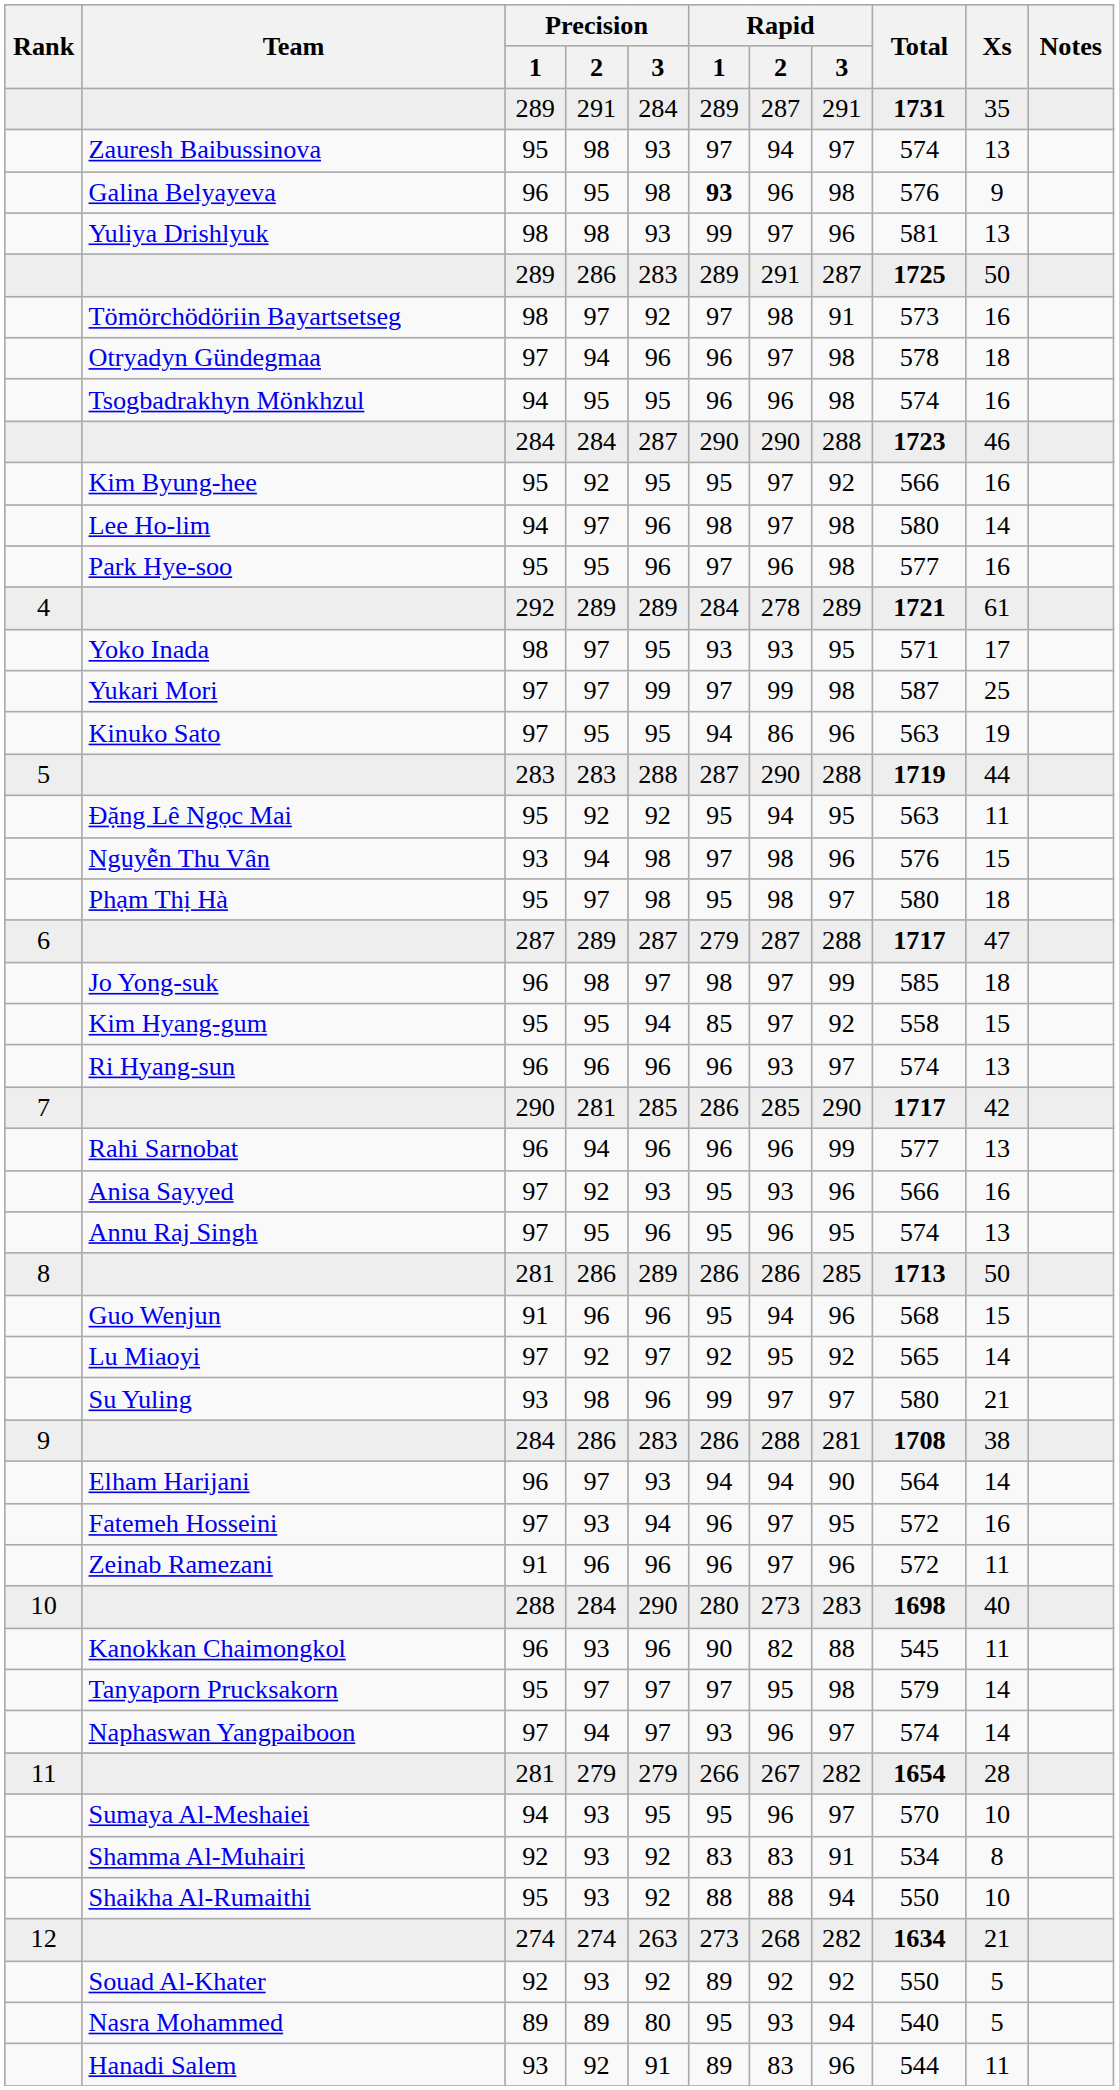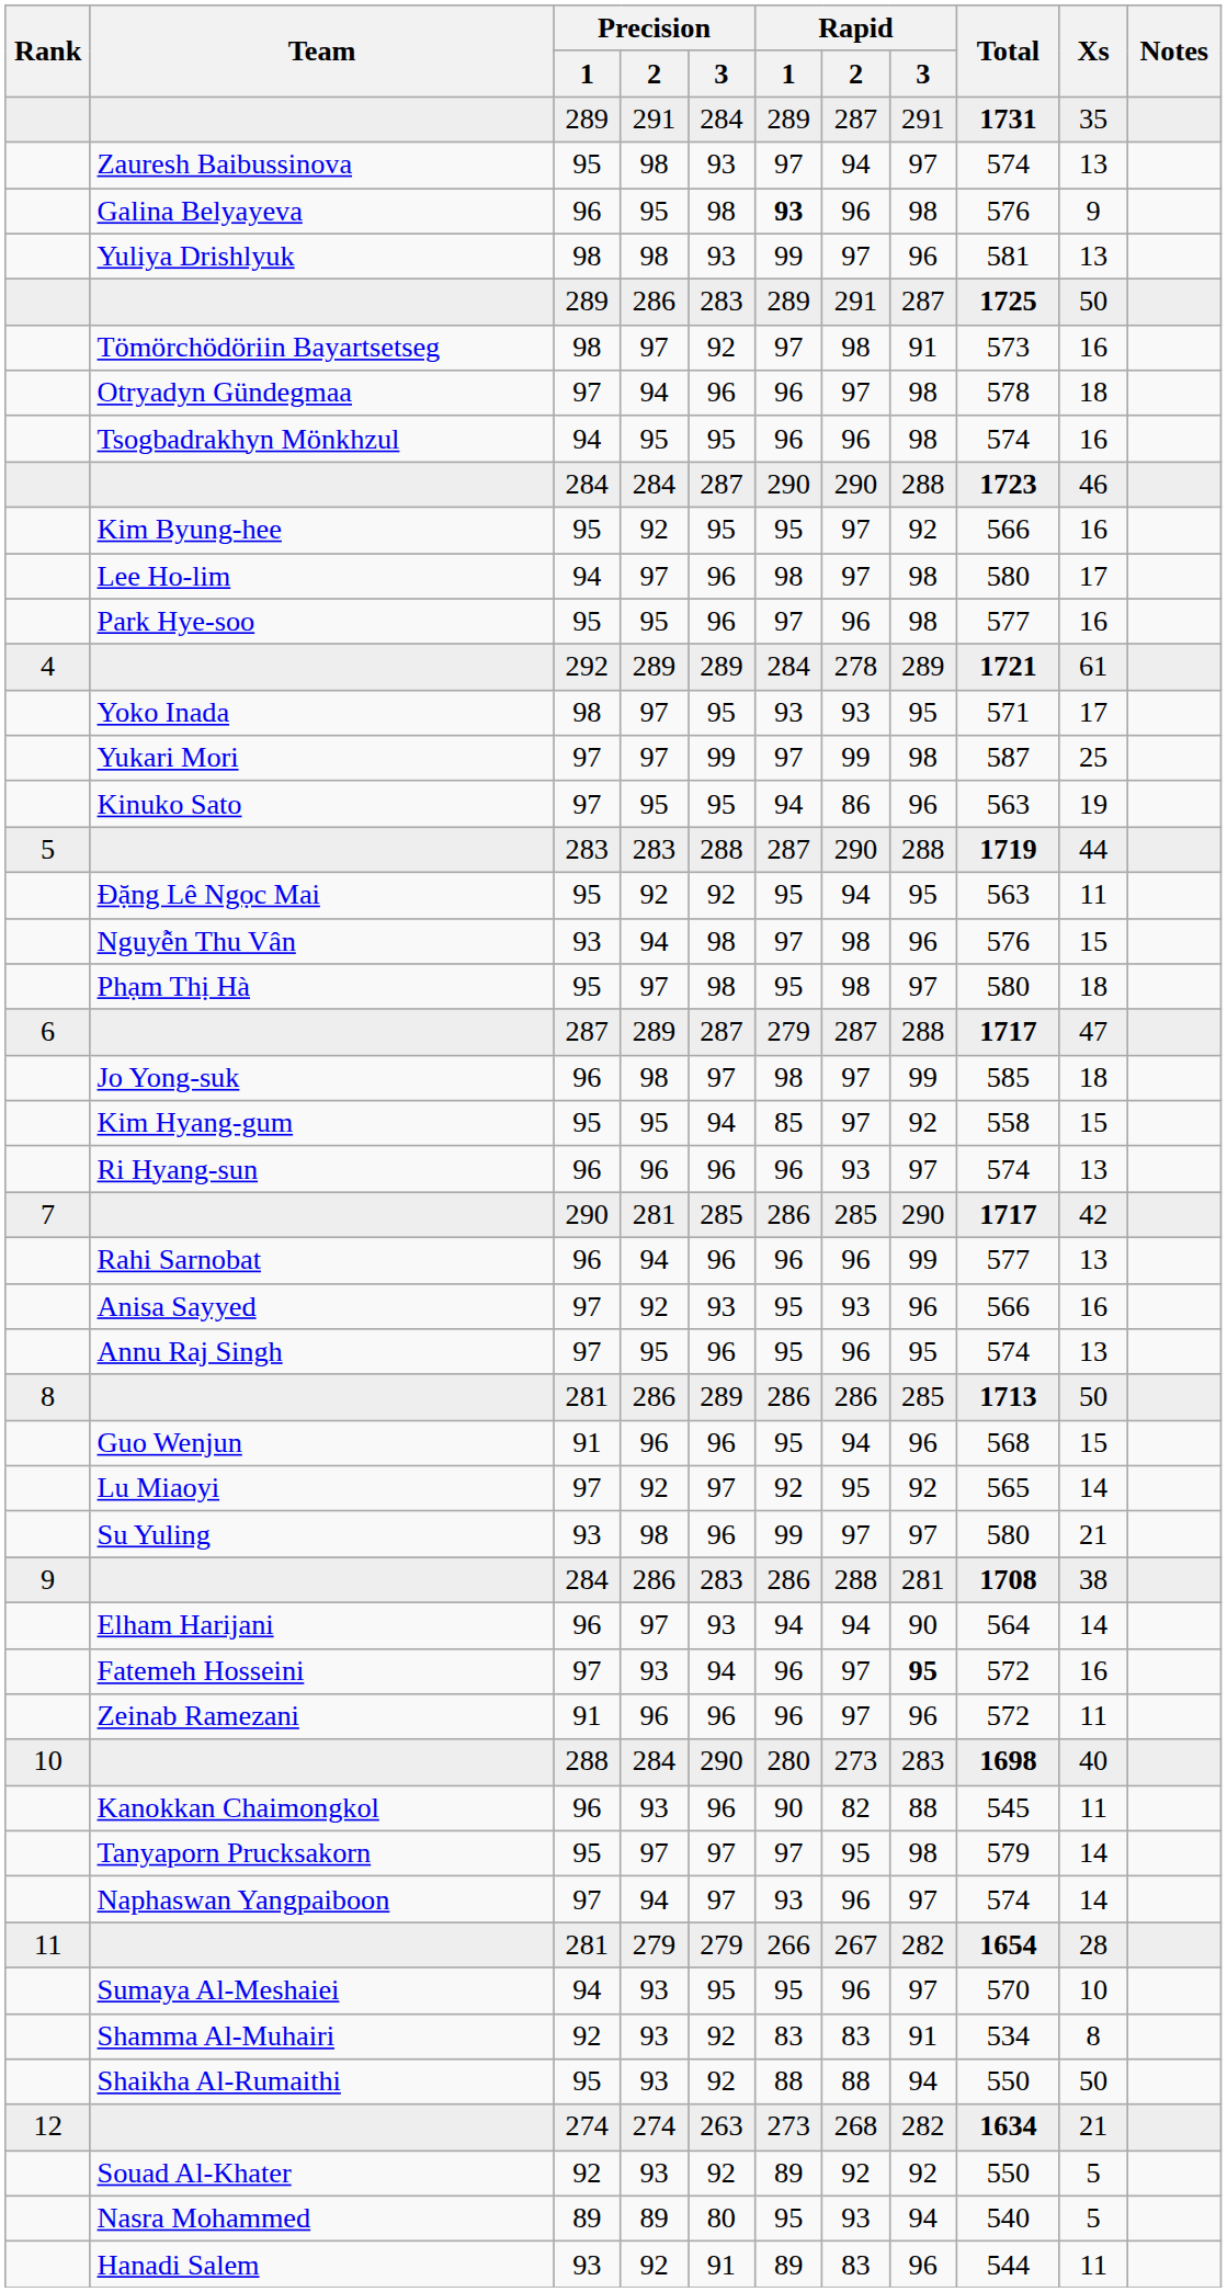 <table class="wikitable" style="text-align:center">
 <tr>
 <th rowspan=2 width=40>Rank</th>
 <th rowspan=2 width=250>Team</th>
 <th colspan=3>Precision</th>
 <th colspan=3>Rapid</th>
 <th rowspan=2 width=50>Total</th>
 <th rowspan=2 width=30>Xs</th>
 <th rowspan=2 width=45>Notes</th>
 </tr>
 <tr>
 <th width=30>1</th>
 <th width=30>2</th>
 <th width=30>3</th>
 <th width=30>1</th>
 <th width=30>2</th>
 <th width=30>3</th>
 </tr>
 <tr bgcolor=eeeeee>
 <td></td>
 <td align=left></td>
 <td>289</td>
 <td>291</td>
 <td>284</td>
 <td>289</td>
 <td>287</td>
 <td>291</td>
 <td><strong>1731</strong></td>
 <td>35</td>
 <td></td>
 </tr>
 <tr>
 <td></td>
 <td align=left><a href='#'>Zauresh Baibussinova</a></td>
 <td>95</td>
 <td>98</td>
 <td>93</td>
 <td>97</td>
 <td>94</td>
 <td>97</td>
 <td>574</td>
 <td>13</td>
 <td></td>
 </tr>
 <tr>
 <td></td>
 <td align=left><a href='#'>Galina Belyayeva</a></td>
 <td>96</td>
 <td>95</td>
 <td>98</td>
 <td><strong>93</strong></td>
 <td>96</td>
 <td>98</td>
 <td>576</td>
 <td>9</td>
 <td></td>
 </tr>
 <tr>
 <td></td>
 <td align=left><a href='#'>Yuliya Drishlyuk</a></td>
 <td>98</td>
 <td>98</td>
 <td>93</td>
 <td>99</td>
 <td>97</td>
 <td>96</td>
 <td>581</td>
 <td>13</td>
 <td></td>
 </tr>
 <tr bgcolor=eeeeee>
 <td></td>
 <td align=left></td>
 <td>289</td>
 <td>286</td>
 <td>283</td>
 <td>289</td>
 <td>291</td>
 <td>287</td>
 <td><strong>1725</strong></td>
 <td>50</td>
 <td></td>
 </tr>
 <tr>
 <td></td>
 <td align=left><a href='#'>Tömörchödöriin Bayartsetseg</a></td>
 <td>98</td>
 <td>97</td>
 <td>92</td>
 <td>97</td>
 <td>98</td>
 <td>91</td>
 <td>573</td>
 <td>16</td>
 <td></td>
 </tr>
 <tr>
 <td></td>
 <td align=left><a href='#'>Otryadyn Gündegmaa</a></td>
 <td>97</td>
 <td>94</td>
 <td>96</td>
 <td>96</td>
 <td>97</td>
 <td>98</td>
 <td>578</td>
 <td>18</td>
 <td></td>
 </tr>
 <tr>
 <td></td>
 <td align=left><a href='#'>Tsogbadrakhyn Mönkhzul</a></td>
 <td>94</td>
 <td>95</td>
 <td>95</td>
 <td>96</td>
 <td>96</td>
 <td>98</td>
 <td>574</td>
 <td>16</td>
 <td></td>
 </tr>
 <tr bgcolor=eeeeee>
 <td></td>
 <td align=left></td>
 <td>284</td>
 <td>284</td>
 <td>287</td>
 <td>290</td>
 <td>290</td>
 <td>288</td>
 <td><strong>1723</strong></td>
 <td>46</td>
 <td></td>
 </tr>
 <tr>
 <td></td>
 <td align=left><a href='#'>Kim Byung-hee</a></td>
 <td>95</td>
 <td>92</td>
 <td>95</td>
 <td>95</td>
 <td>97</td>
 <td>92</td>
 <td>566</td>
 <td>16</td>
 <td></td>
 </tr>
 <tr>
 <td></td>
 <td align=left><a href='#'>Lee Ho-lim</a></td>
 <td>94</td>
 <td>97</td>
 <td>96</td>
 <td>98</td>
 <td>97</td>
 <td>98</td>
 <td>580</td>
-<td>14</td>
+<td>17</td>
 <td></td>
 </tr>
 <tr>
 <td></td>
 <td align=left><a href='#'>Park Hye-soo</a></td>
 <td>95</td>
 <td>95</td>
 <td>96</td>
 <td>97</td>
 <td>96</td>
 <td>98</td>
 <td>577</td>
 <td>16</td>
 <td></td>
 </tr>
 <tr bgcolor=eeeeee>
 <td>4</td>
 <td align=left></td>
 <td>292</td>
 <td>289</td>
 <td>289</td>
 <td>284</td>
 <td>278</td>
 <td>289</td>
 <td><strong>1721</strong></td>
 <td>61</td>
 <td></td>
 </tr>
 <tr>
 <td></td>
 <td align=left><a href='#'>Yoko Inada</a></td>
 <td>98</td>
 <td>97</td>
 <td>95</td>
 <td>93</td>
 <td>93</td>
 <td>95</td>
 <td>571</td>
 <td>17</td>
 <td></td>
 </tr>
 <tr>
 <td></td>
 <td align=left><a href='#'>Yukari Mori</a></td>
 <td>97</td>
 <td>97</td>
 <td>99</td>
 <td>97</td>
 <td>99</td>
 <td>98</td>
 <td>587</td>
 <td>25</td>
 <td></td>
 </tr>
 <tr>
 <td></td>
 <td align=left><a href='#'>Kinuko Sato</a></td>
 <td>97</td>
 <td>95</td>
 <td>95</td>
 <td>94</td>
 <td>86</td>
 <td>96</td>
 <td>563</td>
 <td>19</td>
 <td></td>
 </tr>
 <tr bgcolor=eeeeee>
 <td>5</td>
 <td align=left></td>
 <td>283</td>
 <td>283</td>
 <td>288</td>
 <td>287</td>
 <td>290</td>
 <td>288</td>
 <td><strong>1719</strong></td>
 <td>44</td>
 <td></td>
 </tr>
 <tr>
 <td></td>
 <td align=left><a href='#'>Đặng Lê Ngọc Mai</a></td>
 <td>95</td>
 <td>92</td>
 <td>92</td>
 <td>95</td>
 <td>94</td>
 <td>95</td>
 <td>563</td>
 <td>11</td>
 <td></td>
 </tr>
 <tr>
 <td></td>
 <td align=left><a href='#'>Nguyễn Thu Vân</a></td>
 <td>93</td>
 <td>94</td>
 <td>98</td>
 <td>97</td>
 <td>98</td>
 <td>96</td>
 <td>576</td>
 <td>15</td>
 <td></td>
 </tr>
 <tr>
 <td></td>
 <td align=left><a href='#'>Phạm Thị Hà</a></td>
 <td>95</td>
 <td>97</td>
 <td>98</td>
 <td>95</td>
 <td>98</td>
 <td>97</td>
 <td>580</td>
 <td>18</td>
 <td></td>
 </tr>
 <tr bgcolor=eeeeee>
 <td>6</td>
 <td align=left></td>
 <td>287</td>
 <td>289</td>
 <td>287</td>
 <td>279</td>
 <td>287</td>
 <td>288</td>
 <td><strong>1717</strong></td>
 <td>47</td>
 <td></td>
 </tr>
 <tr>
 <td></td>
 <td align=left><a href='#'>Jo Yong-suk</a></td>
 <td>96</td>
 <td>98</td>
 <td>97</td>
 <td>98</td>
 <td>97</td>
 <td>99</td>
 <td>585</td>
 <td>18</td>
 <td></td>
 </tr>
 <tr>
 <td></td>
 <td align=left><a href='#'>Kim Hyang-gum</a></td>
 <td>95</td>
 <td>95</td>
 <td>94</td>
 <td>85</td>
 <td>97</td>
 <td>92</td>
 <td>558</td>
 <td>15</td>
 <td></td>
 </tr>
 <tr>
 <td></td>
 <td align=left><a href='#'>Ri Hyang-sun</a></td>
 <td>96</td>
 <td>96</td>
 <td>96</td>
 <td>96</td>
 <td>93</td>
 <td>97</td>
 <td>574</td>
 <td>13</td>
 <td></td>
 </tr>
 <tr bgcolor=eeeeee>
 <td>7</td>
 <td align=left></td>
 <td>290</td>
 <td>281</td>
 <td>285</td>
 <td>286</td>
 <td>285</td>
 <td>290</td>
 <td><strong>1717</strong></td>
 <td>42</td>
 <td></td>
 </tr>
 <tr>
 <td></td>
 <td align=left><a href='#'>Rahi Sarnobat</a></td>
 <td>96</td>
 <td>94</td>
 <td>96</td>
 <td>96</td>
 <td>96</td>
 <td>99</td>
 <td>577</td>
 <td>13</td>
 <td></td>
 </tr>
 <tr>
 <td></td>
 <td align=left><a href='#'>Anisa Sayyed</a></td>
 <td>97</td>
 <td>92</td>
 <td>93</td>
 <td>95</td>
 <td>93</td>
 <td>96</td>
 <td>566</td>
 <td>16</td>
 <td></td>
 </tr>
 <tr>
 <td></td>
 <td align=left><a href='#'>Annu Raj Singh</a></td>
 <td>97</td>
 <td>95</td>
 <td>96</td>
 <td>95</td>
 <td>96</td>
 <td>95</td>
 <td>574</td>
 <td>13</td>
 <td></td>
 </tr>
 <tr bgcolor=eeeeee>
 <td>8</td>
 <td align=left></td>
 <td>281</td>
 <td>286</td>
 <td>289</td>
 <td>286</td>
 <td>286</td>
 <td>285</td>
 <td><strong>1713</strong></td>
 <td>50</td>
 <td></td>
 </tr>
 <tr>
 <td></td>
 <td align=left><a href='#'>Guo Wenjun</a></td>
 <td>91</td>
 <td>96</td>
 <td>96</td>
 <td>95</td>
 <td>94</td>
 <td>96</td>
 <td>568</td>
 <td>15</td>
 <td></td>
 </tr>
 <tr>
 <td></td>
 <td align=left><a href='#'>Lu Miaoyi</a></td>
 <td>97</td>
 <td>92</td>
 <td>97</td>
 <td>92</td>
 <td>95</td>
 <td>92</td>
 <td>565</td>
 <td>14</td>
 <td></td>
 </tr>
 <tr>
 <td></td>
 <td align=left><a href='#'>Su Yuling</a></td>
 <td>93</td>
 <td>98</td>
 <td>96</td>
 <td>99</td>
 <td>97</td>
 <td>97</td>
 <td>580</td>
 <td>21</td>
 <td></td>
 </tr>
 <tr bgcolor=eeeeee>
 <td>9</td>
 <td align=left></td>
 <td>284</td>
 <td>286</td>
 <td>283</td>
 <td>286</td>
 <td>288</td>
 <td>281</td>
 <td><strong>1708</strong></td>
 <td>38</td>
 <td></td>
 </tr>
 <tr>
 <td></td>
 <td align=left><a href='#'>Elham Harijani</a></td>
 <td>96</td>
 <td>97</td>
 <td>93</td>
 <td>94</td>
 <td>94</td>
 <td>90</td>
 <td>564</td>
 <td>14</td>
 <td></td>
 </tr>
 <tr>
 <td></td>
 <td align=left><a href='#'>Fatemeh Hosseini</a></td>
 <td>97</td>
 <td>93</td>
 <td>94</td>
 <td>96</td>
 <td>97</td>
-<td>95</td>
+<td><strong>95</strong></td>
 <td>572</td>
 <td>16</td>
 <td></td>
 </tr>
 <tr>
 <td></td>
 <td align=left><a href='#'>Zeinab Ramezani</a></td>
 <td>91</td>
 <td>96</td>
 <td>96</td>
 <td>96</td>
 <td>97</td>
 <td>96</td>
 <td>572</td>
 <td>11</td>
 <td></td>
 </tr>
 <tr bgcolor=eeeeee>
 <td>10</td>
 <td align=left></td>
 <td>288</td>
 <td>284</td>
 <td>290</td>
 <td>280</td>
 <td>273</td>
 <td>283</td>
 <td><strong>1698</strong></td>
 <td>40</td>
 <td></td>
 </tr>
 <tr>
 <td></td>
 <td align=left><a href='#'>Kanokkan Chaimongkol</a></td>
 <td>96</td>
 <td>93</td>
 <td>96</td>
 <td>90</td>
 <td>82</td>
 <td>88</td>
 <td>545</td>
 <td>11</td>
 <td></td>
 </tr>
 <tr>
 <td></td>
 <td align=left><a href='#'>Tanyaporn Prucksakorn</a></td>
 <td>95</td>
 <td>97</td>
 <td>97</td>
 <td>97</td>
 <td>95</td>
 <td>98</td>
 <td>579</td>
 <td>14</td>
 <td></td>
 </tr>
 <tr>
 <td></td>
 <td align=left><a href='#'>Naphaswan Yangpaiboon</a></td>
 <td>97</td>
 <td>94</td>
 <td>97</td>
 <td>93</td>
 <td>96</td>
 <td>97</td>
 <td>574</td>
 <td>14</td>
 <td></td>
 </tr>
 <tr bgcolor=eeeeee>
 <td>11</td>
 <td align=left></td>
 <td>281</td>
 <td>279</td>
 <td>279</td>
 <td>266</td>
 <td>267</td>
 <td>282</td>
 <td><strong>1654</strong></td>
 <td>28</td>
 <td></td>
 </tr>
 <tr>
 <td></td>
 <td align=left><a href='#'>Sumaya Al-Meshaiei</a></td>
 <td>94</td>
 <td>93</td>
 <td>95</td>
 <td>95</td>
 <td>96</td>
 <td>97</td>
 <td>570</td>
 <td>10</td>
 <td></td>
 </tr>
 <tr>
 <td></td>
 <td align=left><a href='#'>Shamma Al-Muhairi</a></td>
 <td>92</td>
 <td>93</td>
 <td>92</td>
 <td>83</td>
 <td>83</td>
 <td>91</td>
 <td>534</td>
 <td>8</td>
 <td></td>
 </tr>
 <tr>
 <td></td>
 <td align=left><a href='#'>Shaikha Al-Rumaithi</a></td>
 <td>95</td>
 <td>93</td>
 <td>92</td>
 <td>88</td>
 <td>88</td>
 <td>94</td>
 <td>550</td>
-<td>10</td>
+<td>50</td>
 <td></td>
 </tr>
 <tr bgcolor=eeeeee>
 <td>12</td>
 <td align=left></td>
 <td>274</td>
 <td>274</td>
 <td>263</td>
 <td>273</td>
 <td>268</td>
 <td>282</td>
 <td><strong>1634</strong></td>
 <td>21</td>
 <td></td>
 </tr>
 <tr>
 <td></td>
 <td align=left><a href='#'>Souad Al-Khater</a></td>
 <td>92</td>
 <td>93</td>
 <td>92</td>
 <td>89</td>
 <td>92</td>
 <td>92</td>
 <td>550</td>
 <td>5</td>
 <td></td>
 </tr>
 <tr>
 <td></td>
 <td align=left><a href='#'>Nasra Mohammed</a></td>
 <td>89</td>
 <td>89</td>
 <td>80</td>
 <td>95</td>
 <td>93</td>
 <td>94</td>
 <td>540</td>
 <td>5</td>
 <td></td>
 </tr>
 <tr>
 <td></td>
 <td align=left><a href='#'>Hanadi Salem</a></td>
 <td>93</td>
 <td>92</td>
 <td>91</td>
 <td>89</td>
 <td>83</td>
 <td>96</td>
 <td>544</td>
 <td>11</td>
 <td></td>
 </tr>
 </table>
